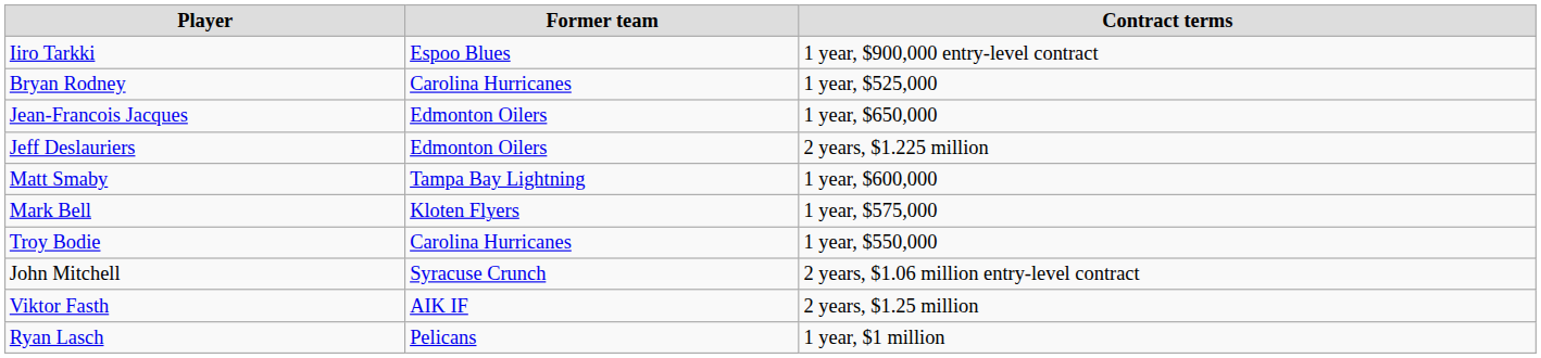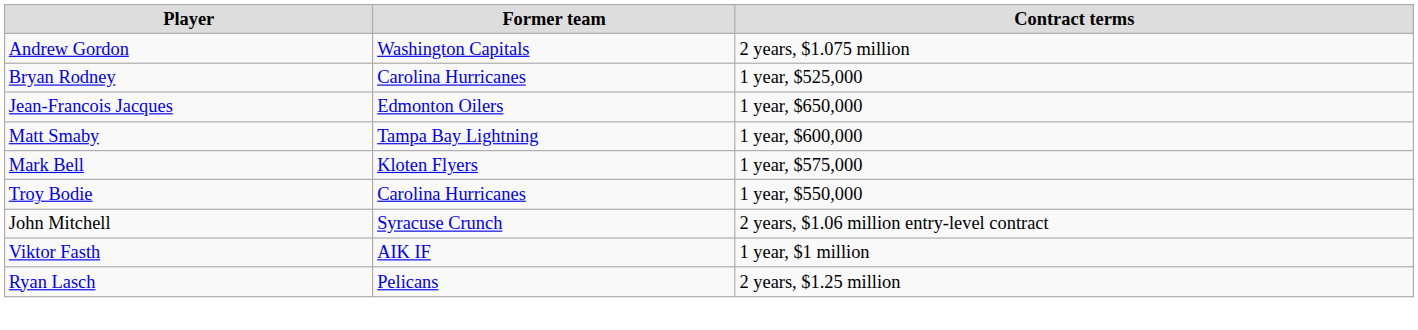 <table class="wikitable" style="width:97%;">
 <tr style="text-align:center; background:#ddd;">
 <td><strong>Player</strong></td>
 <td><strong>Former team</strong></td>
 <td><strong>Contract terms</strong></td>
 </tr>
 <tr>
-<td><a href='#'>Iiro Tarkki</a></td>
-<td><a href='#'>Espoo Blues</a></td>
-<td>1 year, $900,000 entry-level contract</td>
+<td><a href='#'>Andrew Gordon</a></td>
+<td><a href='#'>Washington Capitals</a></td>
+<td>2 years, $1.075 million</td>
 </tr>
 <tr>
 <td><a href='#'>Bryan Rodney</a></td>
 <td><a href='#'>Carolina Hurricanes</a></td>
 <td>1 year, $525,000</td>
 </tr>
 <tr>
 <td><a href='#'>Jean-Francois Jacques</a></td>
 <td><a href='#'>Edmonton Oilers</a></td>
 <td>1 year, $650,000</td>
-</tr>
-<tr>
-<td><a href='#'>Jeff Deslauriers</a></td>
-<td><a href='#'>Edmonton Oilers</a></td>
-<td>2 years, $1.225 million</td>
 </tr>
 <tr>
 <td><a href='#'>Matt Smaby</a></td>
 <td><a href='#'>Tampa Bay Lightning</a></td>
 <td>1 year, $600,000</td>
 </tr>
 <tr>
 <td><a href='#'>Mark Bell</a></td>
 <td><a href='#'>Kloten Flyers</a></td>
 <td>1 year, $575,000</td>
 </tr>
 <tr>
 <td><a href='#'>Troy Bodie</a></td>
 <td><a href='#'>Carolina Hurricanes</a></td>
 <td>1 year, $550,000</td>
 </tr>
 <tr>
 <td>John Mitchell</td>
 <td><a href='#'>Syracuse Crunch</a></td>
 <td>2 years, $1.06 million entry-level contract</td>
 </tr>
 <tr>
 <td><a href='#'>Viktor Fasth</a></td>
 <td><a href='#'>AIK IF</a></td>
-<td>2 years, $1.25 million</td>
+<td>1 year, $1 million</td>
 </tr>
 <tr>
 <td><a href='#'>Ryan Lasch</a></td>
 <td><a href='#'>Pelicans</a></td>
-<td>1 year, $1 million</td>
+<td>2 years, $1.25 million</td>
 </tr>
 </table>
